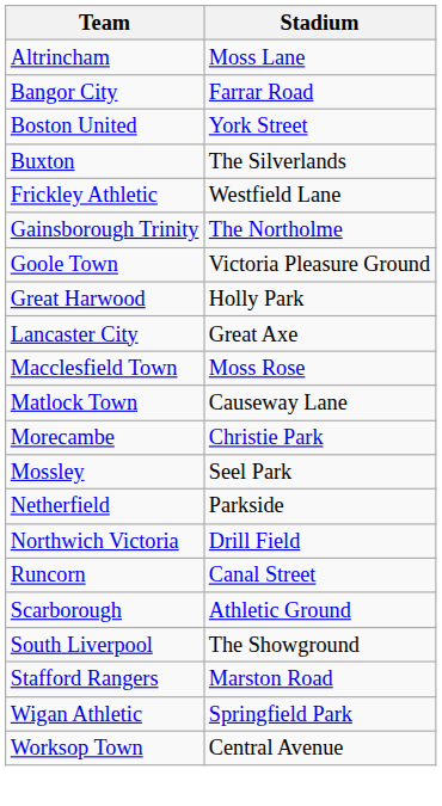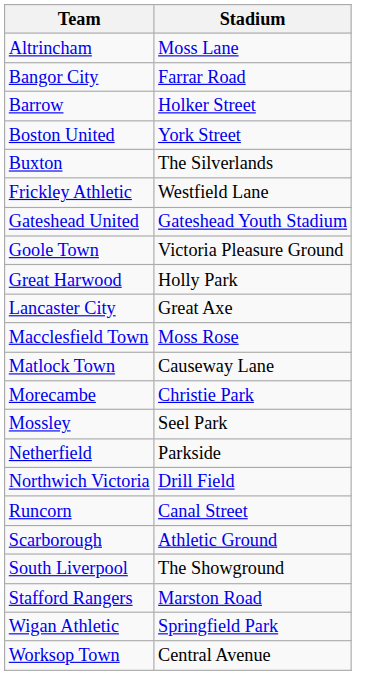 <table class="wikitable sortable">
 <tr>
 <th>Team</th>
 <th>Stadium</th>
 </tr>
 <tr>
 <td><a href='#'>Altrincham</a></td>
 <td><a href='#'>Moss Lane</a></td>
 </tr>
 <tr>
 <td><a href='#'>Bangor City</a></td>
 <td><a href='#'>Farrar Road</a></td>
 </tr>
 <tr>
+<td><a href='#'>Barrow</a></td>
+<td><a href='#'>Holker Street</a></td>
+</tr>
+<tr>
 <td><a href='#'>Boston United</a></td>
 <td><a href='#'>York Street</a></td>
 </tr>
 <tr>
 <td><a href='#'>Buxton</a></td>
 <td>The Silverlands</td>
 </tr>
 <tr>
 <td><a href='#'>Frickley Athletic</a></td>
 <td>Westfield Lane</td>
 </tr>
 <tr>
-<td><a href='#'>Gainsborough Trinity</a></td>
-<td><a href='#'>The Northolme</a></td>
+<td><a href='#'>Gateshead United</a></td>
+<td><a href='#'>Gateshead Youth Stadium</a></td>
 </tr>
 <tr>
 <td><a href='#'>Goole Town</a></td>
 <td>Victoria Pleasure Ground</td>
 </tr>
 <tr>
 <td><a href='#'>Great Harwood</a></td>
 <td>Holly Park</td>
 </tr>
 <tr>
 <td><a href='#'>Lancaster City</a></td>
 <td>Great Axe</td>
 </tr>
 <tr>
 <td><a href='#'>Macclesfield Town</a></td>
 <td><a href='#'>Moss Rose</a></td>
 </tr>
 <tr>
 <td><a href='#'>Matlock Town</a></td>
 <td>Causeway Lane</td>
 </tr>
 <tr>
 <td><a href='#'>Morecambe</a></td>
 <td><a href='#'>Christie Park</a></td>
 </tr>
 <tr>
 <td><a href='#'>Mossley</a></td>
 <td>Seel Park</td>
 </tr>
 <tr>
 <td><a href='#'>Netherfield</a></td>
 <td>Parkside</td>
 </tr>
 <tr>
 <td><a href='#'>Northwich Victoria</a></td>
 <td><a href='#'>Drill Field</a></td>
 </tr>
 <tr>
 <td><a href='#'>Runcorn</a></td>
 <td><a href='#'>Canal Street</a></td>
 </tr>
 <tr>
 <td><a href='#'>Scarborough</a></td>
 <td><a href='#'>Athletic Ground</a></td>
 </tr>
 <tr>
 <td><a href='#'>South Liverpool</a></td>
 <td>The Showground</td>
 </tr>
 <tr>
 <td><a href='#'>Stafford Rangers</a></td>
 <td><a href='#'>Marston Road</a></td>
 </tr>
 <tr>
 <td><a href='#'>Wigan Athletic</a></td>
 <td><a href='#'>Springfield Park</a></td>
 </tr>
 <tr>
 <td><a href='#'>Worksop Town</a></td>
 <td>Central Avenue</td>
 </tr>
 </table>
